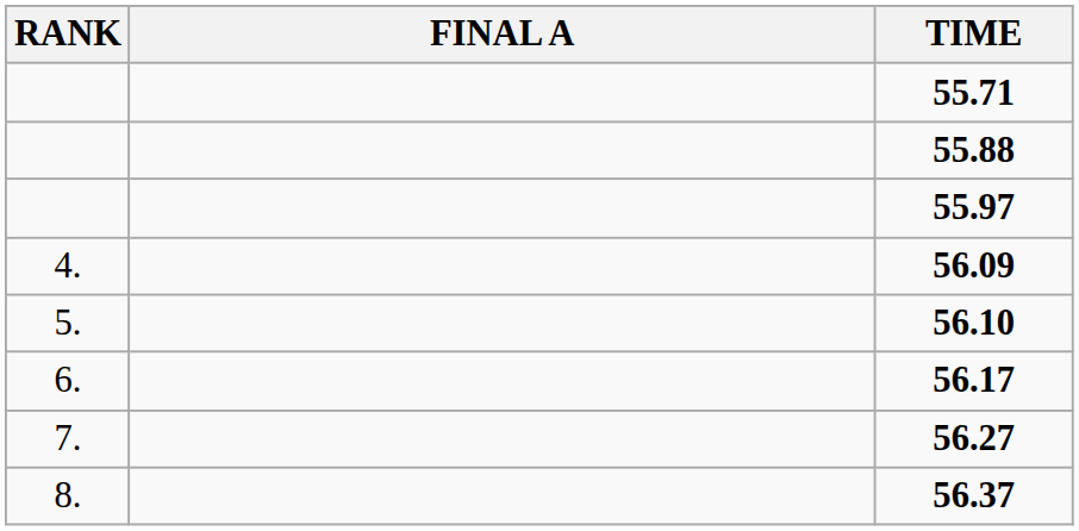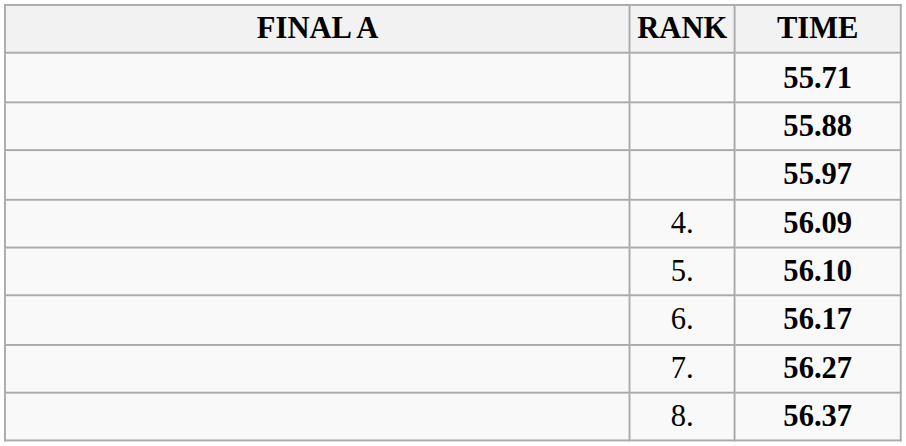 <table class="wikitable">
 <tr>
+<th style="width: 20em">FINAL A</th>
 <th>RANK</th>
-<th style="width: 20em">FINAL A</th>
 <th style="width: 5em">TIME</th>
 </tr>
 <tr>
+<td></td>
 <td align="center"></td>
-<td></td>
 <td align="center"><strong>55.71</strong></td>
 </tr>
 <tr>
+<td></td>
 <td align="center"></td>
-<td></td>
 <td align="center"><strong>55.88</strong></td>
 </tr>
 <tr>
+<td></td>
 <td align="center"></td>
-<td></td>
 <td align="center"><strong>55.97</strong></td>
 </tr>
 <tr>
+<td></td>
 <td align="center">4.</td>
-<td></td>
 <td align="center"><strong>56.09</strong></td>
 </tr>
 <tr>
+<td></td>
 <td align="center">5.</td>
-<td></td>
 <td align="center"><strong>56.10</strong></td>
 </tr>
 <tr>
+<td></td>
 <td align="center">6.</td>
-<td></td>
 <td align="center"><strong>56.17</strong></td>
 </tr>
 <tr>
+<td></td>
 <td align="center">7.</td>
-<td></td>
 <td align="center"><strong>56.27</strong></td>
 </tr>
 <tr>
+<td></td>
 <td align="center">8.</td>
-<td></td>
 <td align="center"><strong>56.37</strong></td>
 </tr>
 </table>
